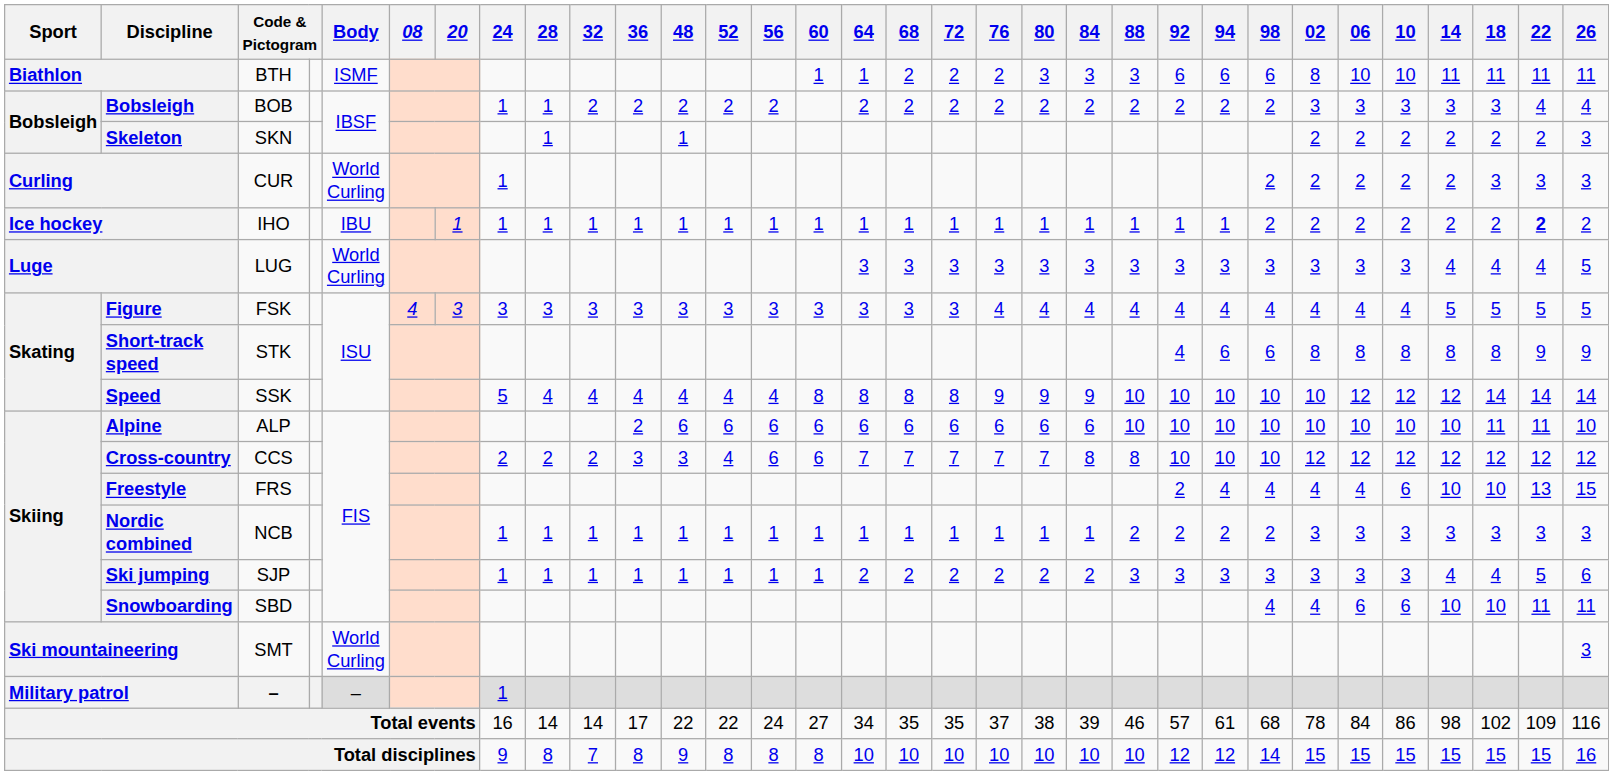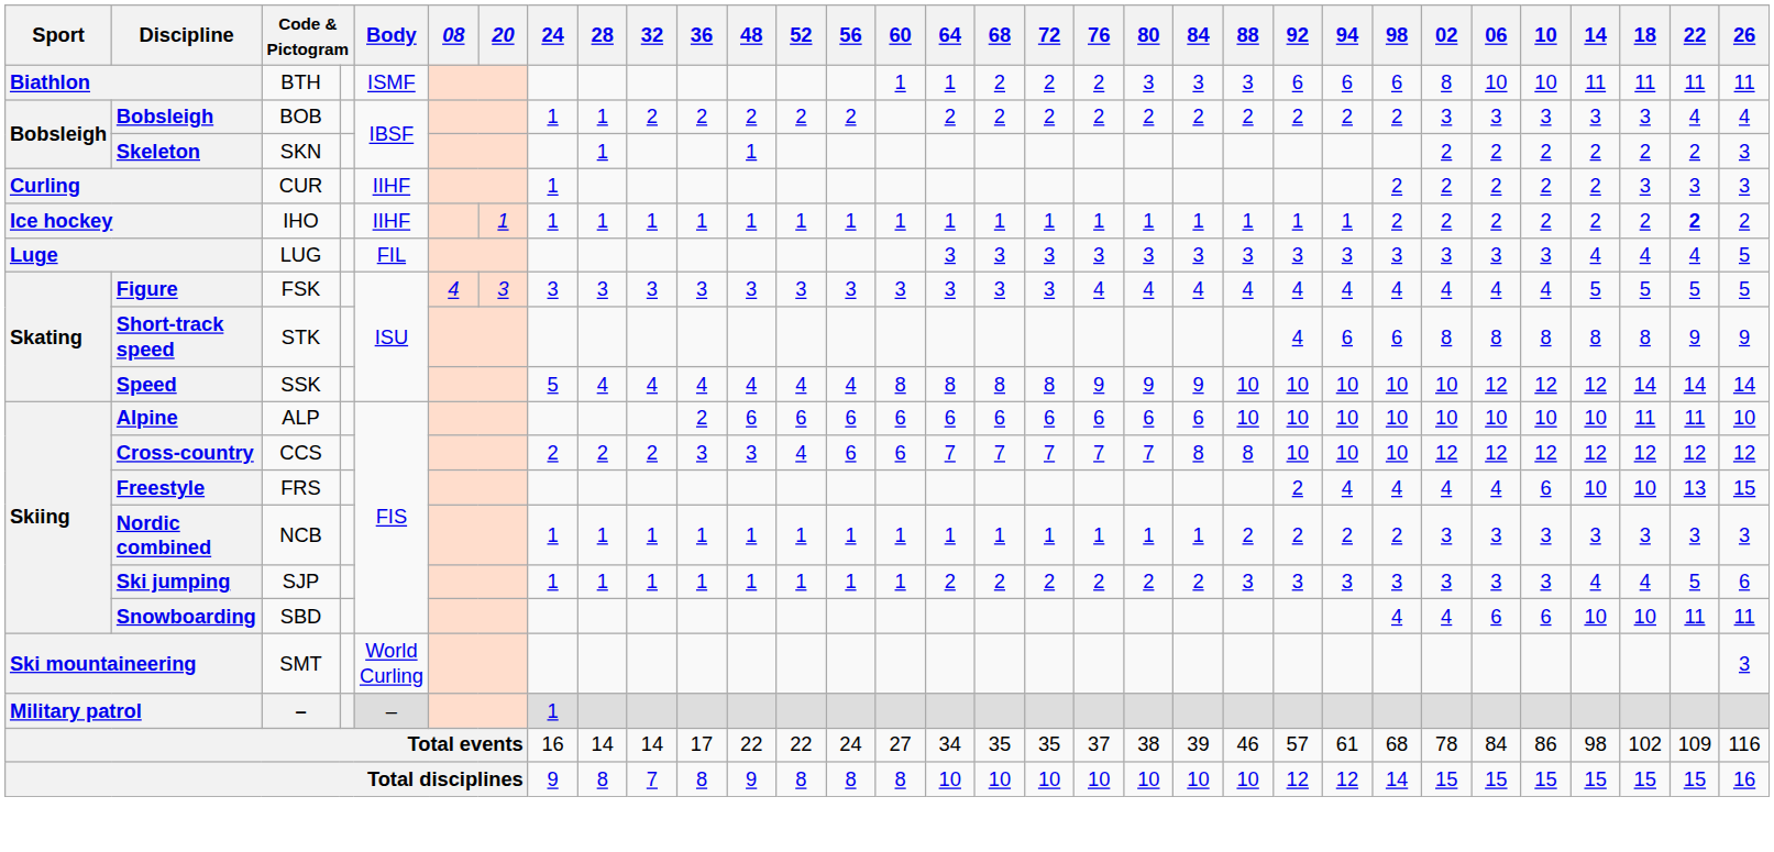 <table class="wikitable sortable collapsible sticky-table-row1 sort-under-center" style="margin:0.5em auto;font-size:90%;line-height:1.25;text-align:center">
 <tr>
 <th scope="col">Sport</th>
 <th scope="col">Discipline</th>
 <th scope="colgroup" colspan="2"><small>Code & Pictogram</small></th>
 <th scope="col"><a href='#'>Body</a></th>
 <th scope="col" style="width:2em" data-sort-type=number><em><a href='#'>08</a></em></th>
 <th scope="col" style="width:2em" data-sort-type=number><em><a href='#'>20</a></em></th>
 <th scope="col" style="width:2em" data-sort-type=number><a href='#'>24</a></th>
 <th scope="col" style="width:2em" data-sort-type=number><a href='#'>28</a></th>
 <th scope="col" style="width:2em" data-sort-type=number><a href='#'>32</a></th>
 <th scope="col" style="width:2em" data-sort-type=number><a href='#'>36</a></th>
 <th scope="col" style="width:2em" data-sort-type=number><a href='#'>48</a></th>
 <th scope="col" style="width:2em" data-sort-type=number><a href='#'>52</a></th>
 <th scope="col" style="width:2em" data-sort-type=number><a href='#'>56</a></th>
 <th scope="col" style="width:2em" data-sort-type=number><a href='#'>60</a></th>
 <th scope="col" style="width:2em" data-sort-type=number><a href='#'>64</a></th>
 <th scope="col" style="width:2em" data-sort-type=number><a href='#'>68</a></th>
 <th scope="col" style="width:2em" data-sort-type=number><a href='#'>72</a></th>
 <th scope="col" style="width:2em" data-sort-type=number><a href='#'>76</a></th>
 <th scope="col" style="width:2em" data-sort-type=number><a href='#'>80</a></th>
 <th scope="col" style="width:2em" data-sort-type=number><a href='#'>84</a></th>
 <th scope="col" style="width:2em" data-sort-type=number><a href='#'>88</a></th>
 <th scope="col" style="width:2em" data-sort-type=number><a href='#'>92</a></th>
 <th scope="col" style="width:2em" data-sort-type=number><a href='#'>94</a></th>
 <th scope="col" style="width:2em" data-sort-type=number><a href='#'>98</a></th>
 <th scope="col" style="width:2em" data-sort-type=number><a href='#'>02</a></th>
 <th scope="col" style="width:2em" data-sort-type=number><a href='#'>06</a></th>
 <th scope="col" style="width:2em" data-sort-type=number><a href='#'>10</a></th>
 <th scope="col" style="width:2em" data-sort-type=number><a href='#'>14</a></th>
 <th scope="col" style="width:2em" data-sort-type=number><a href='#'>18</a></th>
 <th scope="col" style="width:2em" data-sort-type=number><a href='#'>22</a></th>
 <th scope="col" style="width:2em" data-sort-type=number><a href='#'>26</a></th>
 </tr>
 <tr>
 <th scope="row" colspan="2" style="text-align:left;"><a href='#'>Biathlon</a></th>
 <td>BTH</td>
 <td></td>
 <td><a href='#'>ISMF</a></td>
 <td colspan="2" style="background:#fdc;"> </td>
 <td></td>
 <td></td>
 <td></td>
 <td></td>
 <td></td>
 <td></td>
 <td></td>
 <td><a href='#'>1</a></td>
 <td><a href='#'>1</a></td>
 <td><a href='#'>2</a></td>
 <td><a href='#'>2</a></td>
 <td><a href='#'>2</a></td>
 <td><a href='#'>3</a></td>
 <td><a href='#'>3</a></td>
 <td><a href='#'>3</a></td>
 <td><a href='#'>6</a></td>
 <td><a href='#'>6</a></td>
 <td><a href='#'>6</a></td>
 <td><a href='#'>8</a></td>
 <td><a href='#'>10</a></td>
 <td><a href='#'>10</a></td>
 <td><a href='#'>11</a></td>
 <td><a href='#'>11</a></td>
 <td><a href='#'>11</a></td>
 <td><a href='#'>11</a></td>
 </tr>
 <tr>
 <th scope="rowgroup" rowspan="2" style="text-align:left;">Bobsleigh</th>
 <th scope="row" style="text-align:left;"><a href='#'>Bobsleigh</a></th>
 <td>BOB</td>
 <td></td>
 <td rowspan="2"><a href='#'>IBSF</a></td>
 <td colspan="2" style="background:#fdc;"> </td>
 <td><a href='#'>1</a></td>
 <td><a href='#'>1</a></td>
 <td><a href='#'>2</a></td>
 <td><a href='#'>2</a></td>
 <td><a href='#'>2</a></td>
 <td><a href='#'>2</a></td>
 <td><a href='#'>2</a></td>
 <td></td>
 <td><a href='#'>2</a></td>
 <td><a href='#'>2</a></td>
 <td><a href='#'>2</a></td>
 <td><a href='#'>2</a></td>
 <td><a href='#'>2</a></td>
 <td><a href='#'>2</a></td>
 <td><a href='#'>2</a></td>
 <td><a href='#'>2</a></td>
 <td><a href='#'>2</a></td>
 <td><a href='#'>2</a></td>
 <td><a href='#'>3</a></td>
 <td><a href='#'>3</a></td>
 <td><a href='#'>3</a></td>
 <td><a href='#'>3</a></td>
 <td><a href='#'>3</a></td>
 <td><a href='#'>4</a></td>
 <td><a href='#'>4</a></td>
 </tr>
 <tr>
 <th scope="row" style="text-align:left;"><a href='#'>Skeleton</a></th>
 <td>SKN</td>
 <td></td>
 <td colspan="2" style="background:#fdc;"> </td>
 <td></td>
 <td><a href='#'>1</a></td>
 <td></td>
 <td></td>
 <td><a href='#'>1</a></td>
 <td></td>
 <td></td>
 <td></td>
 <td></td>
 <td></td>
 <td></td>
 <td></td>
 <td></td>
 <td></td>
 <td></td>
 <td></td>
 <td></td>
 <td></td>
 <td><a href='#'>2</a></td>
 <td><a href='#'>2</a></td>
 <td><a href='#'>2</a></td>
 <td><a href='#'>2</a></td>
 <td><a href='#'>2</a></td>
 <td><a href='#'>2</a></td>
 <td><a href='#'>3</a></td>
 </tr>
 <tr>
 <th scope="row" colspan="2" style="text-align:left;"><a href='#'>Curling</a></th>
 <td>CUR</td>
 <td></td>
-<td><a href='#'>World Curling</a></td>
+<td><a href='#'>IIHF</a></td>
 <td colspan="2" style="background:#fdc;"> </td>
 <td><a href='#'>1</a></td>
 <td></td>
 <td></td>
 <td></td>
 <td></td>
 <td></td>
 <td></td>
 <td></td>
 <td></td>
 <td></td>
 <td></td>
 <td></td>
 <td></td>
 <td></td>
 <td></td>
 <td></td>
 <td></td>
 <td><a href='#'>2</a></td>
 <td><a href='#'>2</a></td>
 <td><a href='#'>2</a></td>
 <td><a href='#'>2</a></td>
 <td><a href='#'>2</a></td>
 <td><a href='#'>3</a></td>
 <td><a href='#'>3</a></td>
 <td><a href='#'>3</a></td>
 </tr>
 <tr>
 <th scope="row" colspan="2" style="text-align:left;"><a href='#'>Ice hockey</a></th>
 <td>IHO</td>
 <td></td>
-<td><a href='#'>IBU</a></td>
+<td><a href='#'>IIHF</a></td>
 <td style="background:#fdc;"> </td>
 <td style="background:#fdc;"><em><a href='#'>1</a></em></td>
 <td><a href='#'>1</a></td>
 <td><a href='#'>1</a></td>
 <td><a href='#'>1</a></td>
 <td><a href='#'>1</a></td>
 <td><a href='#'>1</a></td>
 <td><a href='#'>1</a></td>
 <td><a href='#'>1</a></td>
 <td><a href='#'>1</a></td>
 <td><a href='#'>1</a></td>
 <td><a href='#'>1</a></td>
 <td><a href='#'>1</a></td>
 <td><a href='#'>1</a></td>
 <td><a href='#'>1</a></td>
 <td><a href='#'>1</a></td>
 <td><a href='#'>1</a></td>
 <td><a href='#'>1</a></td>
 <td><a href='#'>1</a></td>
 <td><a href='#'>2</a></td>
 <td><a href='#'>2</a></td>
 <td><a href='#'>2</a></td>
 <td><a href='#'>2</a></td>
 <td><a href='#'>2</a></td>
 <td><a href='#'>2</a></td>
 <td><strong><a href='#'>2</a></strong></td>
 <td><a href='#'>2</a></td>
 </tr>
 <tr>
 <th scope="row" colspan="2" style="text-align:left;"><a href='#'>Luge</a></th>
 <td>LUG</td>
 <td></td>
-<td><a href='#'>World Curling</a></td>
+<td><a href='#'>FIL</a></td>
 <td colspan="2" style="background:#fdc;"> </td>
 <td></td>
 <td></td>
 <td></td>
 <td></td>
 <td></td>
 <td></td>
 <td></td>
 <td></td>
 <td><a href='#'>3</a></td>
 <td><a href='#'>3</a></td>
 <td><a href='#'>3</a></td>
 <td><a href='#'>3</a></td>
 <td><a href='#'>3</a></td>
 <td><a href='#'>3</a></td>
 <td><a href='#'>3</a></td>
 <td><a href='#'>3</a></td>
 <td><a href='#'>3</a></td>
 <td><a href='#'>3</a></td>
 <td><a href='#'>3</a></td>
 <td><a href='#'>3</a></td>
 <td><a href='#'>3</a></td>
 <td><a href='#'>4</a></td>
 <td><a href='#'>4</a></td>
 <td><a href='#'>4</a></td>
 <td><a href='#'>5</a></td>
 </tr>
 <tr>
 <th scope="rowgroup" rowspan="3" style="text-align:left;">Skating</th>
 <th scope="row" style="text-align:left;"><a href='#'>Figure</a></th>
 <td>FSK</td>
 <td></td>
 <td rowspan="3"><a href='#'>ISU</a></td>
 <td style="background:#fdc;"><em><a href='#'>4</a></em></td>
 <td style="background:#fdc;"><em><a href='#'>3</a></em></td>
 <td><a href='#'>3</a></td>
 <td><a href='#'>3</a></td>
 <td><a href='#'>3</a></td>
 <td><a href='#'>3</a></td>
 <td><a href='#'>3</a></td>
 <td><a href='#'>3</a></td>
 <td><a href='#'>3</a></td>
 <td><a href='#'>3</a></td>
 <td><a href='#'>3</a></td>
 <td><a href='#'>3</a></td>
 <td><a href='#'>3</a></td>
 <td><a href='#'>4</a></td>
 <td><a href='#'>4</a></td>
 <td><a href='#'>4</a></td>
 <td><a href='#'>4</a></td>
 <td><a href='#'>4</a></td>
 <td><a href='#'>4</a></td>
 <td><a href='#'>4</a></td>
 <td><a href='#'>4</a></td>
 <td><a href='#'>4</a></td>
 <td><a href='#'>4</a></td>
 <td><a href='#'>5</a></td>
 <td><a href='#'>5</a></td>
 <td><a href='#'>5</a></td>
 <td><a href='#'>5</a></td>
 </tr>
 <tr>
 <th scope="row" style="text-align:left;"><a href='#'>Short-track speed</a></th>
 <td>STK</td>
 <td></td>
 <td colspan="2" style="background:#fdc;"> </td>
 <td></td>
 <td></td>
 <td></td>
 <td></td>
 <td></td>
 <td></td>
 <td></td>
 <td></td>
 <td></td>
 <td></td>
 <td></td>
 <td></td>
 <td></td>
 <td></td>
 <td></td>
 <td><a href='#'>4</a></td>
 <td><a href='#'>6</a></td>
 <td><a href='#'>6</a></td>
 <td><a href='#'>8</a></td>
 <td><a href='#'>8</a></td>
 <td><a href='#'>8</a></td>
 <td><a href='#'>8</a></td>
 <td><a href='#'>8</a></td>
 <td><a href='#'>9</a></td>
 <td><a href='#'>9</a></td>
 </tr>
 <tr>
 <th scope="row" style="text-align:left;"><a href='#'>Speed</a></th>
 <td>SSK</td>
 <td></td>
 <td colspan="2" style="background:#fdc;"> </td>
 <td><a href='#'>5</a></td>
 <td><a href='#'>4</a></td>
 <td><a href='#'>4</a></td>
 <td><a href='#'>4</a></td>
 <td><a href='#'>4</a></td>
 <td><a href='#'>4</a></td>
 <td><a href='#'>4</a></td>
 <td><a href='#'>8</a></td>
 <td><a href='#'>8</a></td>
 <td><a href='#'>8</a></td>
 <td><a href='#'>8</a></td>
 <td><a href='#'>9</a></td>
 <td><a href='#'>9</a></td>
 <td><a href='#'>9</a></td>
 <td><a href='#'>10</a></td>
 <td><a href='#'>10</a></td>
 <td><a href='#'>10</a></td>
 <td><a href='#'>10</a></td>
 <td><a href='#'>10</a></td>
 <td><a href='#'>12</a></td>
 <td><a href='#'>12</a></td>
 <td><a href='#'>12</a></td>
 <td><a href='#'>14</a></td>
 <td><a href='#'>14</a></td>
 <td><a href='#'>14</a></td>
 </tr>
 <tr>
 <th scope="rowgroup" rowspan="6"  style="text-align:left;">Skiing</th>
 <th scope="row" style="text-align:left;"><a href='#'>Alpine</a></th>
 <td>ALP</td>
 <td></td>
 <td rowspan="6"><a href='#'>FIS</a></td>
 <td colspan="2" style="background:#fdc;"> </td>
 <td></td>
 <td></td>
 <td></td>
 <td><a href='#'>2</a></td>
 <td><a href='#'>6</a></td>
 <td><a href='#'>6</a></td>
 <td><a href='#'>6</a></td>
 <td><a href='#'>6</a></td>
 <td><a href='#'>6</a></td>
 <td><a href='#'>6</a></td>
 <td><a href='#'>6</a></td>
 <td><a href='#'>6</a></td>
 <td><a href='#'>6</a></td>
 <td><a href='#'>6</a></td>
 <td><a href='#'>10</a></td>
 <td><a href='#'>10</a></td>
 <td><a href='#'>10</a></td>
 <td><a href='#'>10</a></td>
 <td><a href='#'>10</a></td>
 <td><a href='#'>10</a></td>
 <td><a href='#'>10</a></td>
 <td><a href='#'>10</a></td>
 <td><a href='#'>11</a></td>
 <td><a href='#'>11</a></td>
 <td><a href='#'>10</a></td>
 </tr>
 <tr>
 <th scope="row" style="text-align:left;"><a href='#'>Cross-country</a></th>
 <td>CCS</td>
 <td></td>
 <td colspan="2" style="background:#fdc;"> </td>
 <td><a href='#'>2</a></td>
 <td><a href='#'>2</a></td>
 <td><a href='#'>2</a></td>
 <td><a href='#'>3</a></td>
 <td><a href='#'>3</a></td>
 <td><a href='#'>4</a></td>
 <td><a href='#'>6</a></td>
 <td><a href='#'>6</a></td>
 <td><a href='#'>7</a></td>
 <td><a href='#'>7</a></td>
 <td><a href='#'>7</a></td>
 <td><a href='#'>7</a></td>
 <td><a href='#'>7</a></td>
 <td><a href='#'>8</a></td>
 <td><a href='#'>8</a></td>
 <td><a href='#'>10</a></td>
 <td><a href='#'>10</a></td>
 <td><a href='#'>10</a></td>
 <td><a href='#'>12</a></td>
 <td><a href='#'>12</a></td>
 <td><a href='#'>12</a></td>
 <td><a href='#'>12</a></td>
 <td><a href='#'>12</a></td>
 <td><a href='#'>12</a></td>
 <td><a href='#'>12</a></td>
 </tr>
 <tr>
 <th scope="row" style="text-align:left;"><a href='#'>Freestyle</a></th>
 <td>FRS</td>
 <td></td>
 <td colspan="2" style="background:#fdc;"> </td>
 <td></td>
 <td></td>
 <td></td>
 <td></td>
 <td></td>
 <td></td>
 <td></td>
 <td></td>
 <td></td>
 <td></td>
 <td></td>
 <td></td>
 <td></td>
 <td></td>
 <td></td>
 <td><a href='#'>2</a></td>
 <td><a href='#'>4</a></td>
 <td><a href='#'>4</a></td>
 <td><a href='#'>4</a></td>
 <td><a href='#'>4</a></td>
 <td><a href='#'>6</a></td>
 <td><a href='#'>10</a></td>
 <td><a href='#'>10</a></td>
 <td><a href='#'>13</a></td>
 <td><a href='#'>15</a></td>
 </tr>
 <tr>
 <th scope="row" style="text-align:left;"><a href='#'>Nordic combined</a></th>
 <td>NCB</td>
 <td></td>
 <td colspan="2" style="background:#fdc;"> </td>
 <td><a href='#'>1</a></td>
 <td><a href='#'>1</a></td>
 <td><a href='#'>1</a></td>
 <td><a href='#'>1</a></td>
 <td><a href='#'>1</a></td>
 <td><a href='#'>1</a></td>
 <td><a href='#'>1</a></td>
 <td><a href='#'>1</a></td>
 <td><a href='#'>1</a></td>
 <td><a href='#'>1</a></td>
 <td><a href='#'>1</a></td>
 <td><a href='#'>1</a></td>
 <td><a href='#'>1</a></td>
 <td><a href='#'>1</a></td>
 <td><a href='#'>2</a></td>
 <td><a href='#'>2</a></td>
 <td><a href='#'>2</a></td>
 <td><a href='#'>2</a></td>
 <td><a href='#'>3</a></td>
 <td><a href='#'>3</a></td>
 <td><a href='#'>3</a></td>
 <td><a href='#'>3</a></td>
 <td><a href='#'>3</a></td>
 <td><a href='#'>3</a></td>
 <td><a href='#'>3</a></td>
 </tr>
 <tr>
 <th scope="row" style="text-align:left;"><a href='#'>Ski jumping</a></th>
 <td>SJP</td>
 <td></td>
 <td colspan="2" style="background:#fdc;"> </td>
 <td><a href='#'>1</a></td>
 <td><a href='#'>1</a></td>
 <td><a href='#'>1</a></td>
 <td><a href='#'>1</a></td>
 <td><a href='#'>1</a></td>
 <td><a href='#'>1</a></td>
 <td><a href='#'>1</a></td>
 <td><a href='#'>1</a></td>
 <td><a href='#'>2</a></td>
 <td><a href='#'>2</a></td>
 <td><a href='#'>2</a></td>
 <td><a href='#'>2</a></td>
 <td><a href='#'>2</a></td>
 <td><a href='#'>2</a></td>
 <td><a href='#'>3</a></td>
 <td><a href='#'>3</a></td>
 <td><a href='#'>3</a></td>
 <td><a href='#'>3</a></td>
 <td><a href='#'>3</a></td>
 <td><a href='#'>3</a></td>
 <td><a href='#'>3</a></td>
 <td><a href='#'>4</a></td>
 <td><a href='#'>4</a></td>
 <td><a href='#'>5</a></td>
 <td><a href='#'>6</a></td>
 </tr>
 <tr>
 <th scope="row" style="text-align:left;"><a href='#'>Snowboarding</a></th>
 <td>SBD</td>
 <td></td>
 <td colspan="2" style="background:#fdc;"> </td>
 <td></td>
 <td></td>
 <td></td>
 <td></td>
 <td></td>
 <td></td>
 <td></td>
 <td></td>
 <td></td>
 <td></td>
 <td></td>
 <td></td>
 <td></td>
 <td></td>
 <td></td>
 <td></td>
 <td></td>
 <td><a href='#'>4</a></td>
 <td><a href='#'>4</a></td>
 <td><a href='#'>6</a></td>
 <td><a href='#'>6</a></td>
 <td><a href='#'>10</a></td>
 <td><a href='#'>10</a></td>
 <td><a href='#'>11</a></td>
 <td><a href='#'>11</a></td>
 </tr>
 <tr>
 <th scope="row" colspan="2"  style="text-align:left;"><a href='#'>Ski mountaineering</a></th>
 <td>SMT</td>
 <td></td>
 <td><a href='#'>World Curling</a></td>
 <td colspan="2" style="background:#fdc;"> </td>
 <td></td>
 <td></td>
 <td></td>
 <td></td>
 <td></td>
 <td></td>
 <td></td>
 <td></td>
 <td></td>
 <td></td>
 <td></td>
 <td></td>
 <td></td>
 <td></td>
 <td></td>
 <td></td>
 <td></td>
 <td></td>
 <td></td>
 <td></td>
 <td></td>
 <td></td>
 <td></td>
 <td></td>
 <td><a href='#'>3</a></td>
 </tr>
 <tr style="background:#ddd;">
 <th scope="row" colspan="2"  style="text-align:left;"><a href='#'>Military patrol</a></th>
 <th>–</th>
 <th></th>
 <td>–</td>
 <td colspan="2" style="background:#fdc;"> </td>
 <td><a href='#'>1</a></td>
 <td></td>
 <td></td>
 <td></td>
 <td></td>
 <td></td>
 <td></td>
 <td></td>
 <td></td>
 <td></td>
 <td></td>
 <td></td>
 <td></td>
 <td></td>
 <td></td>
 <td></td>
 <td></td>
 <td></td>
 <td></td>
 <td></td>
 <td></td>
 <td></td>
 <td></td>
 <td></td>
 <td></td>
 </tr>
 <tr>
 <th scope="row" colspan="7"  style="text-align:right;">Total events</th>
 <td>16</td>
 <td>14</td>
 <td>14</td>
 <td>17</td>
 <td>22</td>
 <td>22</td>
 <td>24</td>
 <td>27</td>
 <td>34</td>
 <td>35</td>
 <td>35</td>
 <td>37</td>
 <td>38</td>
 <td>39</td>
 <td>46</td>
 <td>57</td>
 <td>61</td>
 <td>68</td>
 <td>78</td>
 <td>84</td>
 <td>86</td>
 <td>98</td>
 <td>102</td>
 <td>109</td>
 <td>116</td>
 </tr>
 <tr>
 <th scope="row" colspan="7" style="text-align:right;">Total disciplines</th>
 <td><a href='#'>9</a></td>
 <td><a href='#'>8</a></td>
 <td><a href='#'>7</a></td>
 <td><a href='#'>8</a></td>
 <td><a href='#'>9</a></td>
 <td><a href='#'>8</a></td>
 <td><a href='#'>8</a></td>
 <td><a href='#'>8</a></td>
 <td><a href='#'>10</a></td>
 <td><a href='#'>10</a></td>
 <td><a href='#'>10</a></td>
 <td><a href='#'>10</a></td>
 <td><a href='#'>10</a></td>
 <td><a href='#'>10</a></td>
 <td><a href='#'>10</a></td>
 <td><a href='#'>12</a></td>
 <td><a href='#'>12</a></td>
 <td><a href='#'>14</a></td>
 <td><a href='#'>15</a></td>
 <td><a href='#'>15</a></td>
 <td><a href='#'>15</a></td>
 <td><a href='#'>15</a></td>
 <td><a href='#'>15</a></td>
 <td><a href='#'>15</a></td>
 <td><a href='#'>16</a></td>
 </tr>
 </table>
